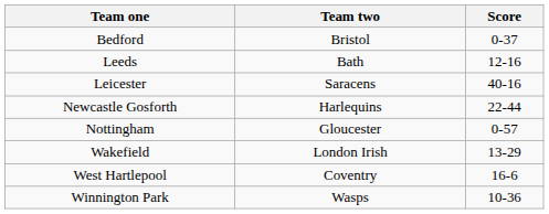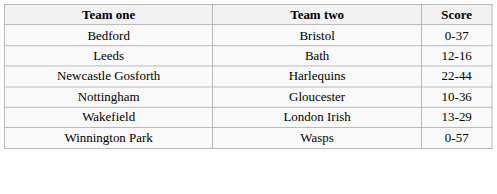 <table class="wikitable" style="text-align: center">
 <tr>
 <th width=250>Team one</th>
 <th width=250>Team two</th>
 <th width=80>Score</th>
 </tr>
 <tr>
 <td>Bedford</td>
 <td>Bristol</td>
 <td>0-37</td>
 </tr>
 <tr>
 <td>Leeds</td>
 <td>Bath</td>
 <td>12-16</td>
 </tr>
 <tr>
-<td>Leicester</td>
-<td>Saracens</td>
-<td>40-16</td>
-</tr>
-<tr>
 <td>Newcastle Gosforth</td>
 <td>Harlequins</td>
 <td>22-44</td>
 </tr>
 <tr>
 <td>Nottingham</td>
 <td>Gloucester</td>
-<td>0-57</td>
+<td>10-36</td>
 </tr>
 <tr>
 <td>Wakefield</td>
 <td>London Irish</td>
 <td>13-29</td>
 </tr>
 <tr>
-<td>West Hartlepool</td>
-<td>Coventry</td>
-<td>16-6</td>
-</tr>
-<tr>
 <td>Winnington Park</td>
 <td>Wasps</td>
-<td>10-36</td>
+<td>0-57</td>
 </tr>
 </table>
